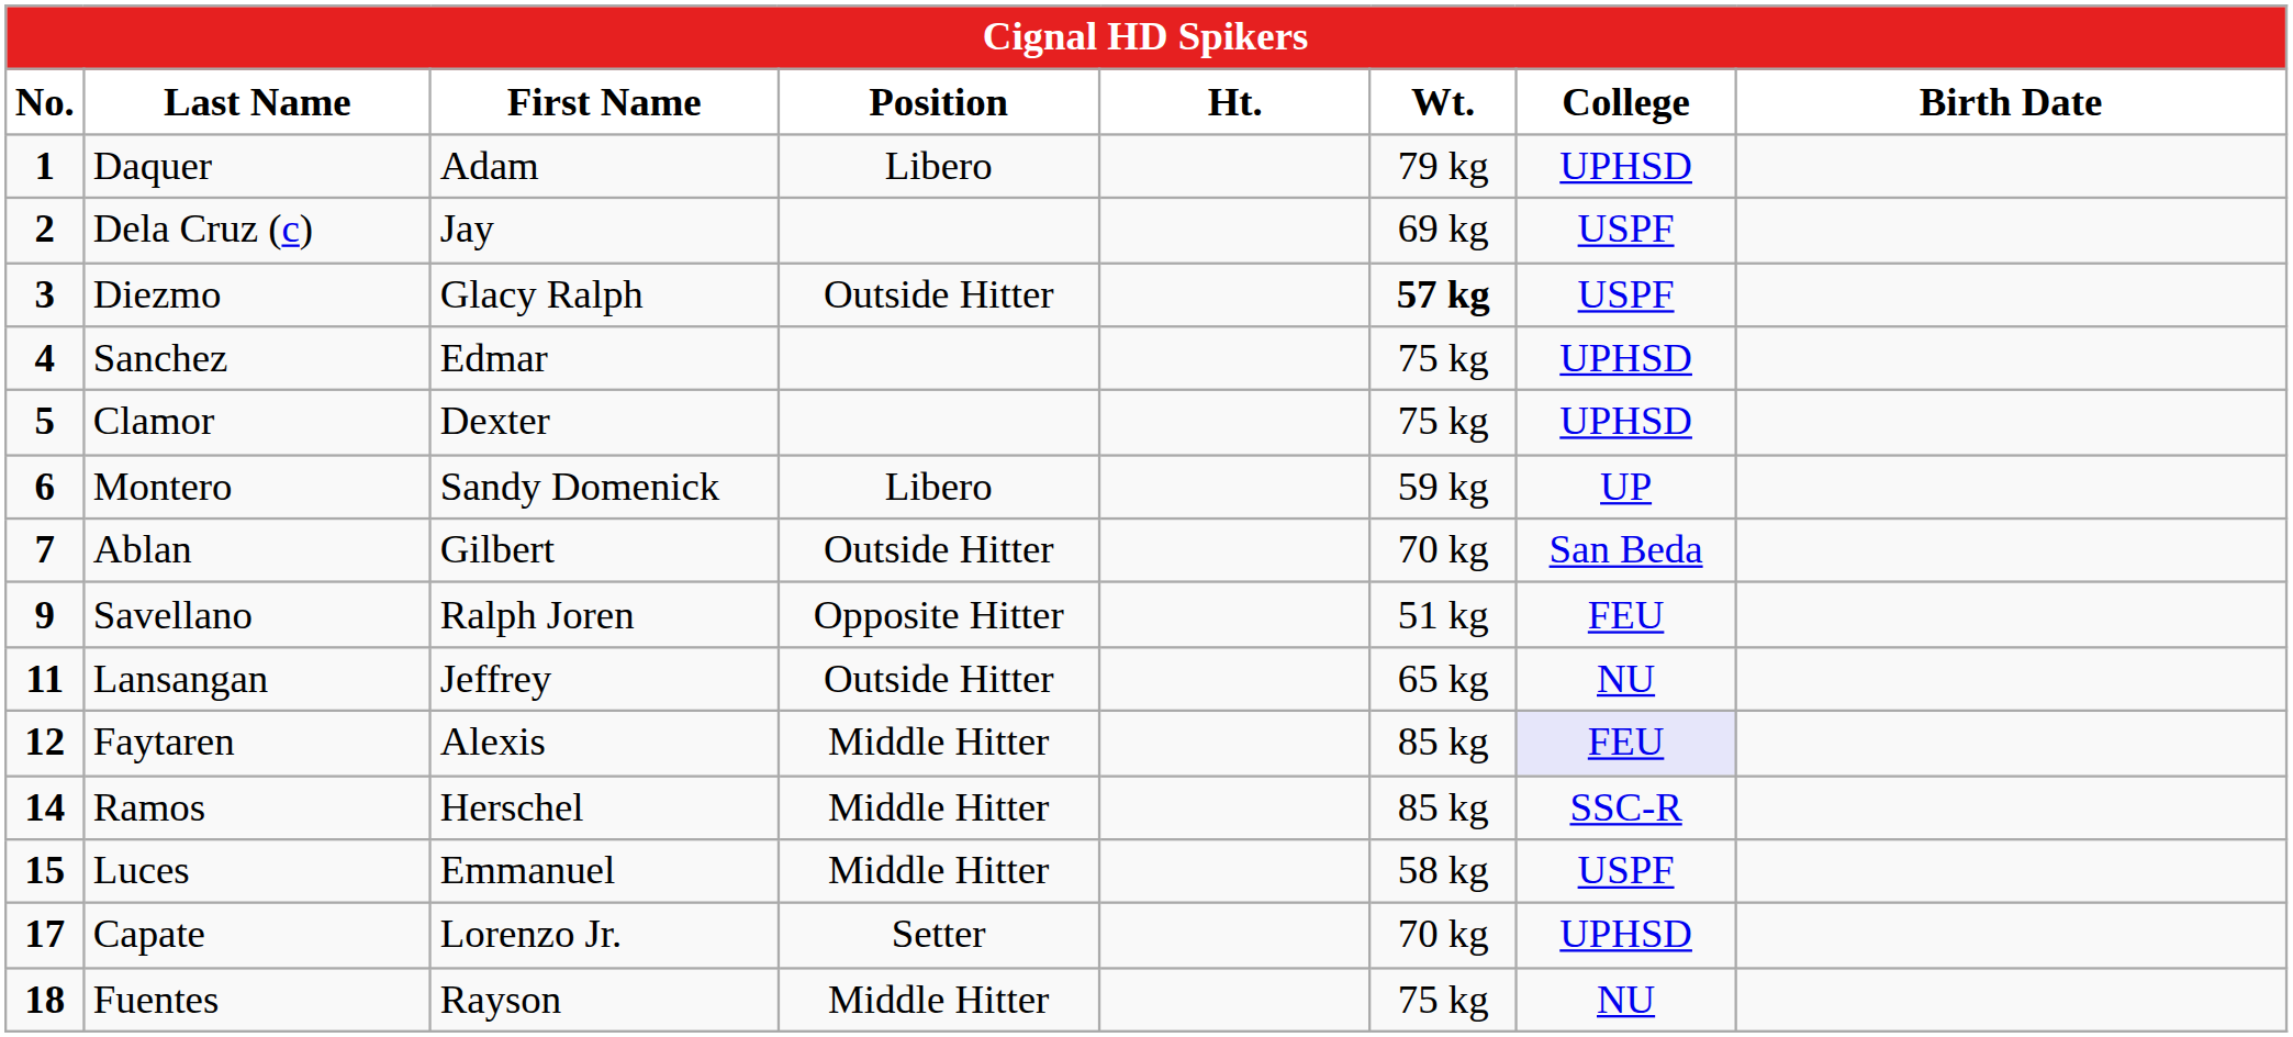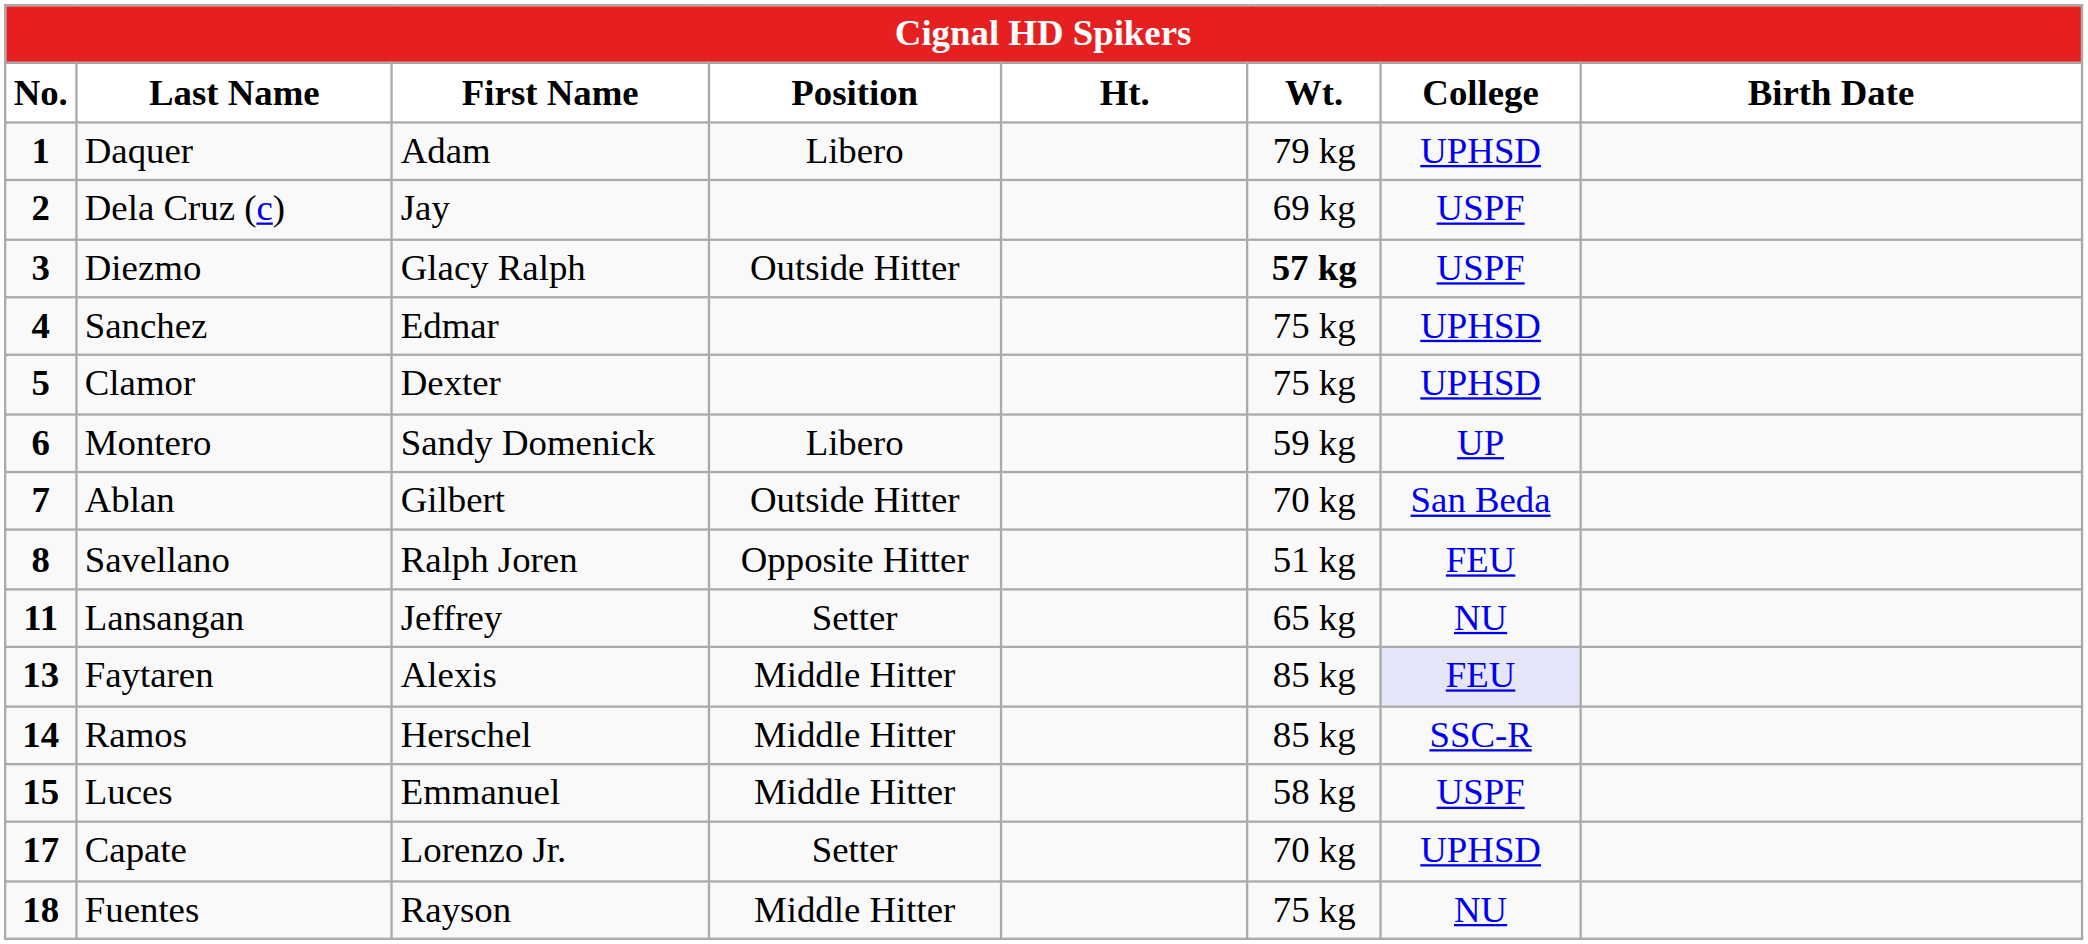 <table class="wikitable"  style="text-align:center;" width: 100%;">
 <tr>
 <th colspan="8" style= "background: #E62020; color: White; text-align: center"><strong>Cignal HD Spikers</strong></th>
 </tr>
 <tr>
 <th width=3px style="background: White; color: Black; text-align: center"><strong>No.</strong></th>
 <th width=130px style="background: White; color: Black">Last Name</th>
 <th width=130px style="background: White; color: Black">First Name</th>
 <th width=120px style="background: White; color: Black">Position</th>
 <th width=100px style="background: White; color: Black">Ht.</th>
 <th width=50px style="background: White; color: Black">Wt.</th>
 <th width=80px style="background: White; color: Black">College</th>
 <th width=210px style="background: White; color: Black">Birth Date</th>
 </tr>
 <tr>
 <td><strong>1</strong></td>
 <td style="text-align: left">Daquer</td>
 <td style="text-align: left">Adam</td>
 <td>Libero</td>
 <td></td>
 <td>79 kg</td>
 <td><a href='#'>UPHSD</a></td>
 <td></td>
 </tr>
 <tr>
 <td><strong>2</strong></td>
 <td style="text-align: left">Dela Cruz (<a href='#'>c</a>)</td>
 <td style="text-align: left">Jay</td>
 <td></td>
 <td></td>
 <td>69 kg</td>
 <td><a href='#'>USPF</a></td>
 <td></td>
 </tr>
 <tr>
 <td><strong>3</strong></td>
 <td style="text-align: left">Diezmo</td>
 <td style="text-align: left">Glacy Ralph</td>
 <td>Outside Hitter</td>
 <td></td>
 <td><strong>57 kg</strong></td>
 <td><a href='#'>USPF</a></td>
 <td></td>
 </tr>
 <tr>
 <td><strong>4</strong></td>
 <td style="text-align: left">Sanchez</td>
 <td style="text-align: left">Edmar</td>
 <td></td>
 <td></td>
 <td>75 kg</td>
 <td><a href='#'>UPHSD</a></td>
 <td></td>
 </tr>
 <tr>
 <td><strong>5</strong></td>
 <td style="text-align: left">Clamor</td>
 <td style="text-align: left">Dexter</td>
 <td></td>
 <td></td>
 <td>75 kg</td>
 <td><a href='#'>UPHSD</a></td>
 <td></td>
 </tr>
 <tr>
 <td><strong>6</strong></td>
 <td style="text-align: left">Montero</td>
 <td style="text-align: left">Sandy Domenick</td>
 <td>Libero</td>
 <td></td>
 <td>59 kg</td>
 <td><a href='#'>UP</a></td>
 <td></td>
 </tr>
 <tr>
 <td><strong>7</strong></td>
 <td style="text-align: left">Ablan</td>
 <td style="text-align: left">Gilbert</td>
 <td>Outside Hitter</td>
 <td></td>
 <td>70 kg</td>
 <td><a href='#'>San Beda</a></td>
 <td></td>
 </tr>
 <tr>
-<td><strong>9</strong></td>
+<td><strong>8</strong></td>
 <td style="text-align: left">Savellano</td>
 <td style="text-align: left">Ralph Joren</td>
 <td>Opposite Hitter</td>
 <td></td>
 <td>51 kg</td>
 <td><a href='#'>FEU</a></td>
 <td></td>
 </tr>
 <tr>
 <td><strong>11</strong></td>
 <td style="text-align: left">Lansangan</td>
 <td style="text-align: left">Jeffrey</td>
-<td>Outside Hitter</td>
+<td>Setter</td>
 <td></td>
 <td>65 kg</td>
 <td><a href='#'>NU</a></td>
 <td></td>
 </tr>
 <tr>
-<td><strong>12</strong></td>
+<td><strong>13</strong></td>
 <td style="text-align: left">Faytaren</td>
 <td style="text-align: left">Alexis</td>
 <td>Middle Hitter</td>
 <td></td>
 <td>85 kg</td>
 <td style="background: lavender;"><a href='#'>FEU</a></td>
 <td></td>
 </tr>
 <tr>
 <td><strong>14</strong></td>
 <td style="text-align: left">Ramos</td>
 <td style="text-align: left">Herschel</td>
 <td>Middle Hitter</td>
 <td></td>
 <td>85 kg</td>
 <td><a href='#'>SSC-R</a></td>
 <td></td>
 </tr>
 <tr>
 <td><strong>15</strong></td>
 <td style="text-align: left">Luces</td>
 <td style="text-align: left">Emmanuel</td>
 <td>Middle Hitter</td>
 <td></td>
 <td>58 kg</td>
 <td><a href='#'>USPF</a></td>
 <td></td>
 </tr>
 <tr>
 <td><strong>17</strong></td>
 <td style="text-align: left">Capate</td>
 <td style="text-align: left">Lorenzo Jr.</td>
 <td>Setter</td>
 <td></td>
 <td>70 kg</td>
 <td><a href='#'>UPHSD</a></td>
 <td></td>
 </tr>
 <tr>
 <td><strong>18</strong></td>
 <td style="text-align: left">Fuentes</td>
 <td style="text-align: left">Rayson</td>
 <td>Middle Hitter</td>
 <td></td>
 <td>75 kg</td>
 <td><a href='#'>NU</a></td>
 <td></td>
 </tr>
 <tr>
 </tr>
 </table>
